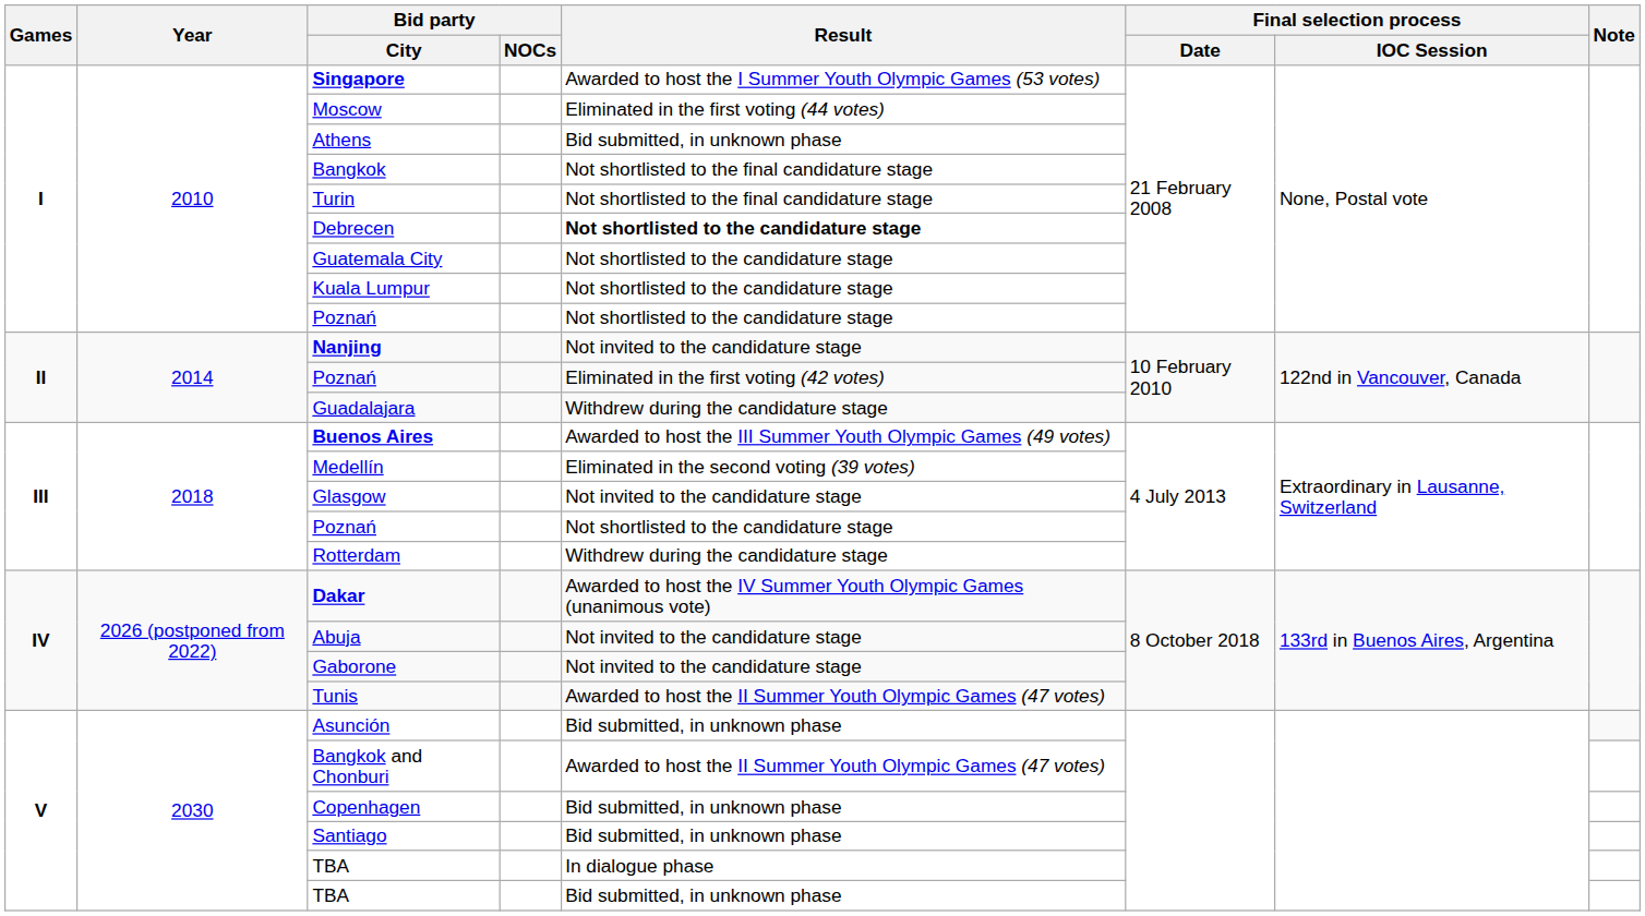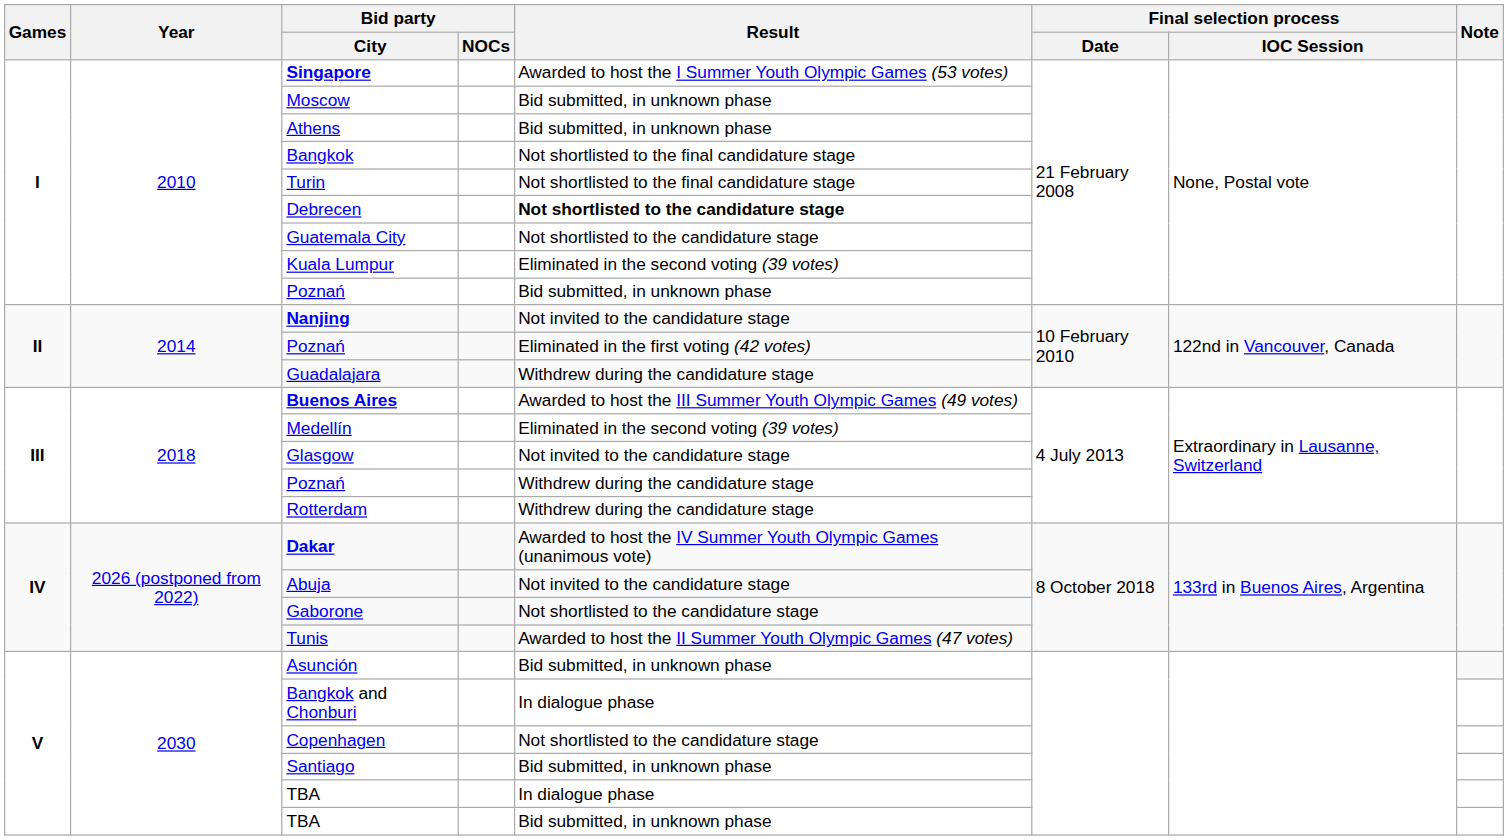 <table class="wikitable" style="font-size:90%">
 <tr>
 <th rowspan=2>Games</th>
 <th rowspan=2>Year</th>
 <th colspan=2>Bid party</th>
 <th rowspan=2>Result</th>
 <th colspan=2>Final selection process</th>
 <th rowspan=2>Note</th>
 </tr>
 <tr>
 <th>City</th>
 <th>NOCs</th>
 <th>Date</th>
 <th>IOC Session</th>
 </tr>
 <tr bgcolor=white>
 <td rowspan=9 align=center><strong>I</strong></td>
 <td rowspan=9 align=center><a href='#'>2010</a></td>
 <td><strong><a href='#'>Singapore</a></strong></td>
 <td><strong></strong></td>
 <td>Awarded to host the <a href='#'>I Summer Youth Olympic Games</a> <em>(53 votes)</em></td>
 <td rowspan=9>21 February 2008</td>
 <td rowspan=9>None, Postal vote</td>
 <td rowspan=9 align=center></td>
 </tr>
 <tr bgcolor=white>
 <td><a href='#'>Moscow</a></td>
 <td></td>
-<td>Eliminated in the first voting <em>(44 votes)</em></td>
+<td>Bid submitted, in unknown phase</td>
 </tr>
 <tr bgcolor=white>
 <td><a href='#'>Athens</a></td>
 <td></td>
 <td>Bid submitted, in unknown phase</td>
 </tr>
 <tr bgcolor=white>
 <td><a href='#'>Bangkok</a></td>
 <td></td>
 <td>Not shortlisted to the final candidature stage</td>
 </tr>
 <tr bgcolor=white>
 <td><a href='#'>Turin</a></td>
 <td></td>
 <td>Not shortlisted to the final candidature stage</td>
 </tr>
 <tr bgcolor=white>
 <td><a href='#'>Debrecen</a></td>
 <td></td>
 <td><strong>Not shortlisted to the candidature stage</strong></td>
 </tr>
 <tr bgcolor=white>
 <td><a href='#'>Guatemala City</a></td>
 <td></td>
 <td>Not shortlisted to the candidature stage</td>
 </tr>
 <tr bgcolor=white>
 <td><a href='#'>Kuala Lumpur</a></td>
 <td></td>
-<td>Not shortlisted to the candidature stage</td>
+<td>Eliminated in the second voting <em>(39 votes)</em></td>
 </tr>
 <tr bgcolor=white>
 <td><a href='#'>Poznań</a></td>
 <td></td>
-<td>Not shortlisted to the candidature stage</td>
+<td>Bid submitted, in unknown phase</td>
 </tr>
 <tr>
 <td rowspan=3 align=center><strong>II</strong></td>
 <td rowspan=3 align=center><a href='#'>2014</a></td>
 <td><strong><a href='#'>Nanjing</a></strong></td>
 <td><strong></strong></td>
 <td>Not invited to the candidature stage</td>
 <td rowspan=3>10 February 2010</td>
 <td rowspan=3>122nd in <a href='#'>Vancouver</a>, Canada</td>
 <td rowspan=3 align=center></td>
 </tr>
 <tr>
 <td><a href='#'>Poznań</a></td>
 <td></td>
 <td>Eliminated in the first voting <em>(42 votes)</em></td>
 </tr>
 <tr>
 <td><a href='#'>Guadalajara</a></td>
 <td></td>
 <td>Withdrew during the candidature stage</td>
 </tr>
 <tr bgcolor=white>
 <td rowspan=5 align=center><strong>III</strong></td>
 <td rowspan=5 align=center><a href='#'>2018</a></td>
 <td><strong><a href='#'>Buenos Aires</a></strong></td>
 <td><strong></strong></td>
 <td>Awarded to host the <a href='#'>III Summer Youth Olympic Games</a> <em>(49 votes)</em></td>
 <td rowspan=5>4 July 2013</td>
 <td rowspan=5>Extraordinary in <a href='#'>Lausanne, Switzerland</a></td>
 <td rowspan=5 align=center></td>
 </tr>
 <tr bgcolor=white>
 <td><a href='#'>Medellín</a></td>
 <td></td>
 <td>Eliminated in the second voting <em>(39 votes)</em></td>
 </tr>
 <tr bgcolor=white>
 <td><a href='#'>Glasgow</a></td>
 <td></td>
 <td>Not invited to the candidature stage</td>
 </tr>
 <tr bgcolor=white>
 <td><a href='#'>Poznań</a></td>
 <td></td>
-<td>Not shortlisted to the candidature stage</td>
+<td>Withdrew during the candidature stage</td>
 </tr>
 <tr bgcolor=white>
 <td><a href='#'>Rotterdam</a></td>
 <td></td>
 <td>Withdrew during the candidature stage</td>
 </tr>
 <tr>
 <td rowspan=4 align=center><strong>IV</strong></td>
 <td rowspan=4 align=center><a href='#'>2026 (postponed from 2022)</a> <em></td>
 <td><strong><a href='#'>Dakar</a></strong></td>
 <td><strong></strong></td>
 <td>Awarded to host the <a href='#'>IV Summer Youth Olympic Games</a> </em>(unanimous vote)<em></td>
 <td rowspan=4>8 October 2018</td>
 <td rowspan=4><a href='#'>133rd</a> in <a href='#'>Buenos Aires</a>, Argentina</td>
 <td rowspan=4 align=center></td>
 </tr>
 <tr>
 <td><a href='#'>Abuja</a></td>
 <td></td>
 <td>Not invited to the candidature stage</td>
 </tr>
 <tr>
 <td><a href='#'>Gaborone</a></td>
 <td></td>
-<td>Not invited to the candidature stage</td>
+<td>Not shortlisted to the candidature stage</td>
 </tr>
 <tr>
 <td><a href='#'>Tunis</a></td>
 <td></td>
 <td>Awarded to host the <a href='#'>II Summer Youth Olympic Games</a> <em>(47 votes)</em></td>
 </tr>
 <tr bgcolor=white>
 <td rowspan=6 align=center><strong>V</strong></td>
 <td rowspan=6 align=center><a href='#'>2030</a></td>
 <td><a href='#'>Asunción</a></td>
 <td></td>
 <td>Bid submitted, in unknown phase</td>
 <td rowspan=6></td>
 <td rowspan=6></td>
 </tr>
 <tr bgcolor=white>
 <td><a href='#'>Bangkok</a> and <a href='#'>Chonburi</a></td>
 <td></td>
-<td>Awarded to host the <a href='#'>II Summer Youth Olympic Games</a> <em>(47 votes)</em></td>
+<td>In dialogue phase</td>
 <td align=center></td>
 </tr>
 <tr bgcolor=white>
 <td><a href='#'>Copenhagen</a></td>
 <td></td>
-<td>Bid submitted, in unknown phase</td>
+<td>Not shortlisted to the candidature stage</td>
 <td align=center></td>
 </tr>
 <tr bgcolor=white>
 <td><a href='#'>Santiago</a></td>
 <td></td>
 <td>Bid submitted, in unknown phase</td>
 <td align=center></td>
 </tr>
 <tr bgcolor=white>
 <td>TBA</td>
 <td></td>
 <td>In dialogue phase</td>
 <td align=center></td>
 </tr>
 <tr bgcolor=white>
 <td>TBA</td>
 <td></td>
 <td>Bid submitted, in unknown phase</td>
 <td align=center></td>
 </tr>
 </table>
